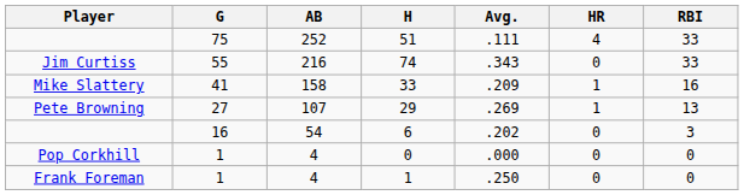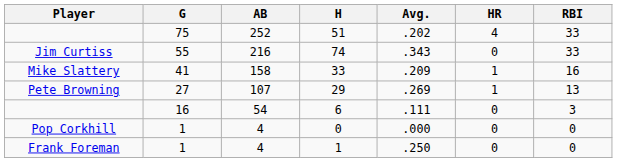 <table class="wikitable sortable">
 <tr>
 <th bgcolor="#DDDDFF" width="16%">Player</th>
 <th bgcolor="#DDDDFF" width="9%">G</th>
 <th bgcolor="#DDDDFF" width="9%">AB</th>
 <th bgcolor="#DDDDFF" width="9%">H</th>
 <th bgcolor="#DDDDFF" width="9%">Avg.</th>
 <th bgcolor="#DDDDFF" width="9%">HR</th>
 <th bgcolor="#DDDDFF" width="9%">RBI</th>
 </tr>
 <tr align="center">
 <td></td>
 <td>75</td>
 <td>252</td>
 <td>51</td>
-<td>.111</td>
+<td>.202</td>
 <td>4</td>
 <td>33</td>
 </tr>
 <tr align="center">
 <td><a href='#'>Jim Curtiss</a></td>
 <td>55</td>
 <td>216</td>
 <td>74</td>
 <td>.343</td>
 <td>0</td>
 <td>33</td>
 </tr>
 <tr align=center>
 <td><a href='#'>Mike Slattery</a></td>
 <td>41</td>
 <td>158</td>
 <td>33</td>
 <td>.209</td>
 <td>1</td>
 <td>16</td>
 </tr>
 <tr align=center>
 <td><a href='#'>Pete Browning</a></td>
 <td>27</td>
 <td>107</td>
 <td>29</td>
 <td>.269</td>
 <td>1</td>
 <td>13</td>
 </tr>
 <tr align=center>
 <td></td>
 <td>16</td>
 <td>54</td>
 <td>6</td>
-<td>.202</td>
+<td>.111</td>
 <td>0</td>
 <td>3</td>
 </tr>
 <tr align="center">
 <td><a href='#'>Pop Corkhill</a></td>
 <td>1</td>
 <td>4</td>
 <td>0</td>
 <td>.000</td>
 <td>0</td>
 <td>0</td>
 </tr>
 <tr align=center>
 <td><a href='#'>Frank Foreman</a></td>
 <td>1</td>
 <td>4</td>
 <td>1</td>
 <td>.250</td>
 <td>0</td>
 <td>0</td>
 </tr>
 </table>
